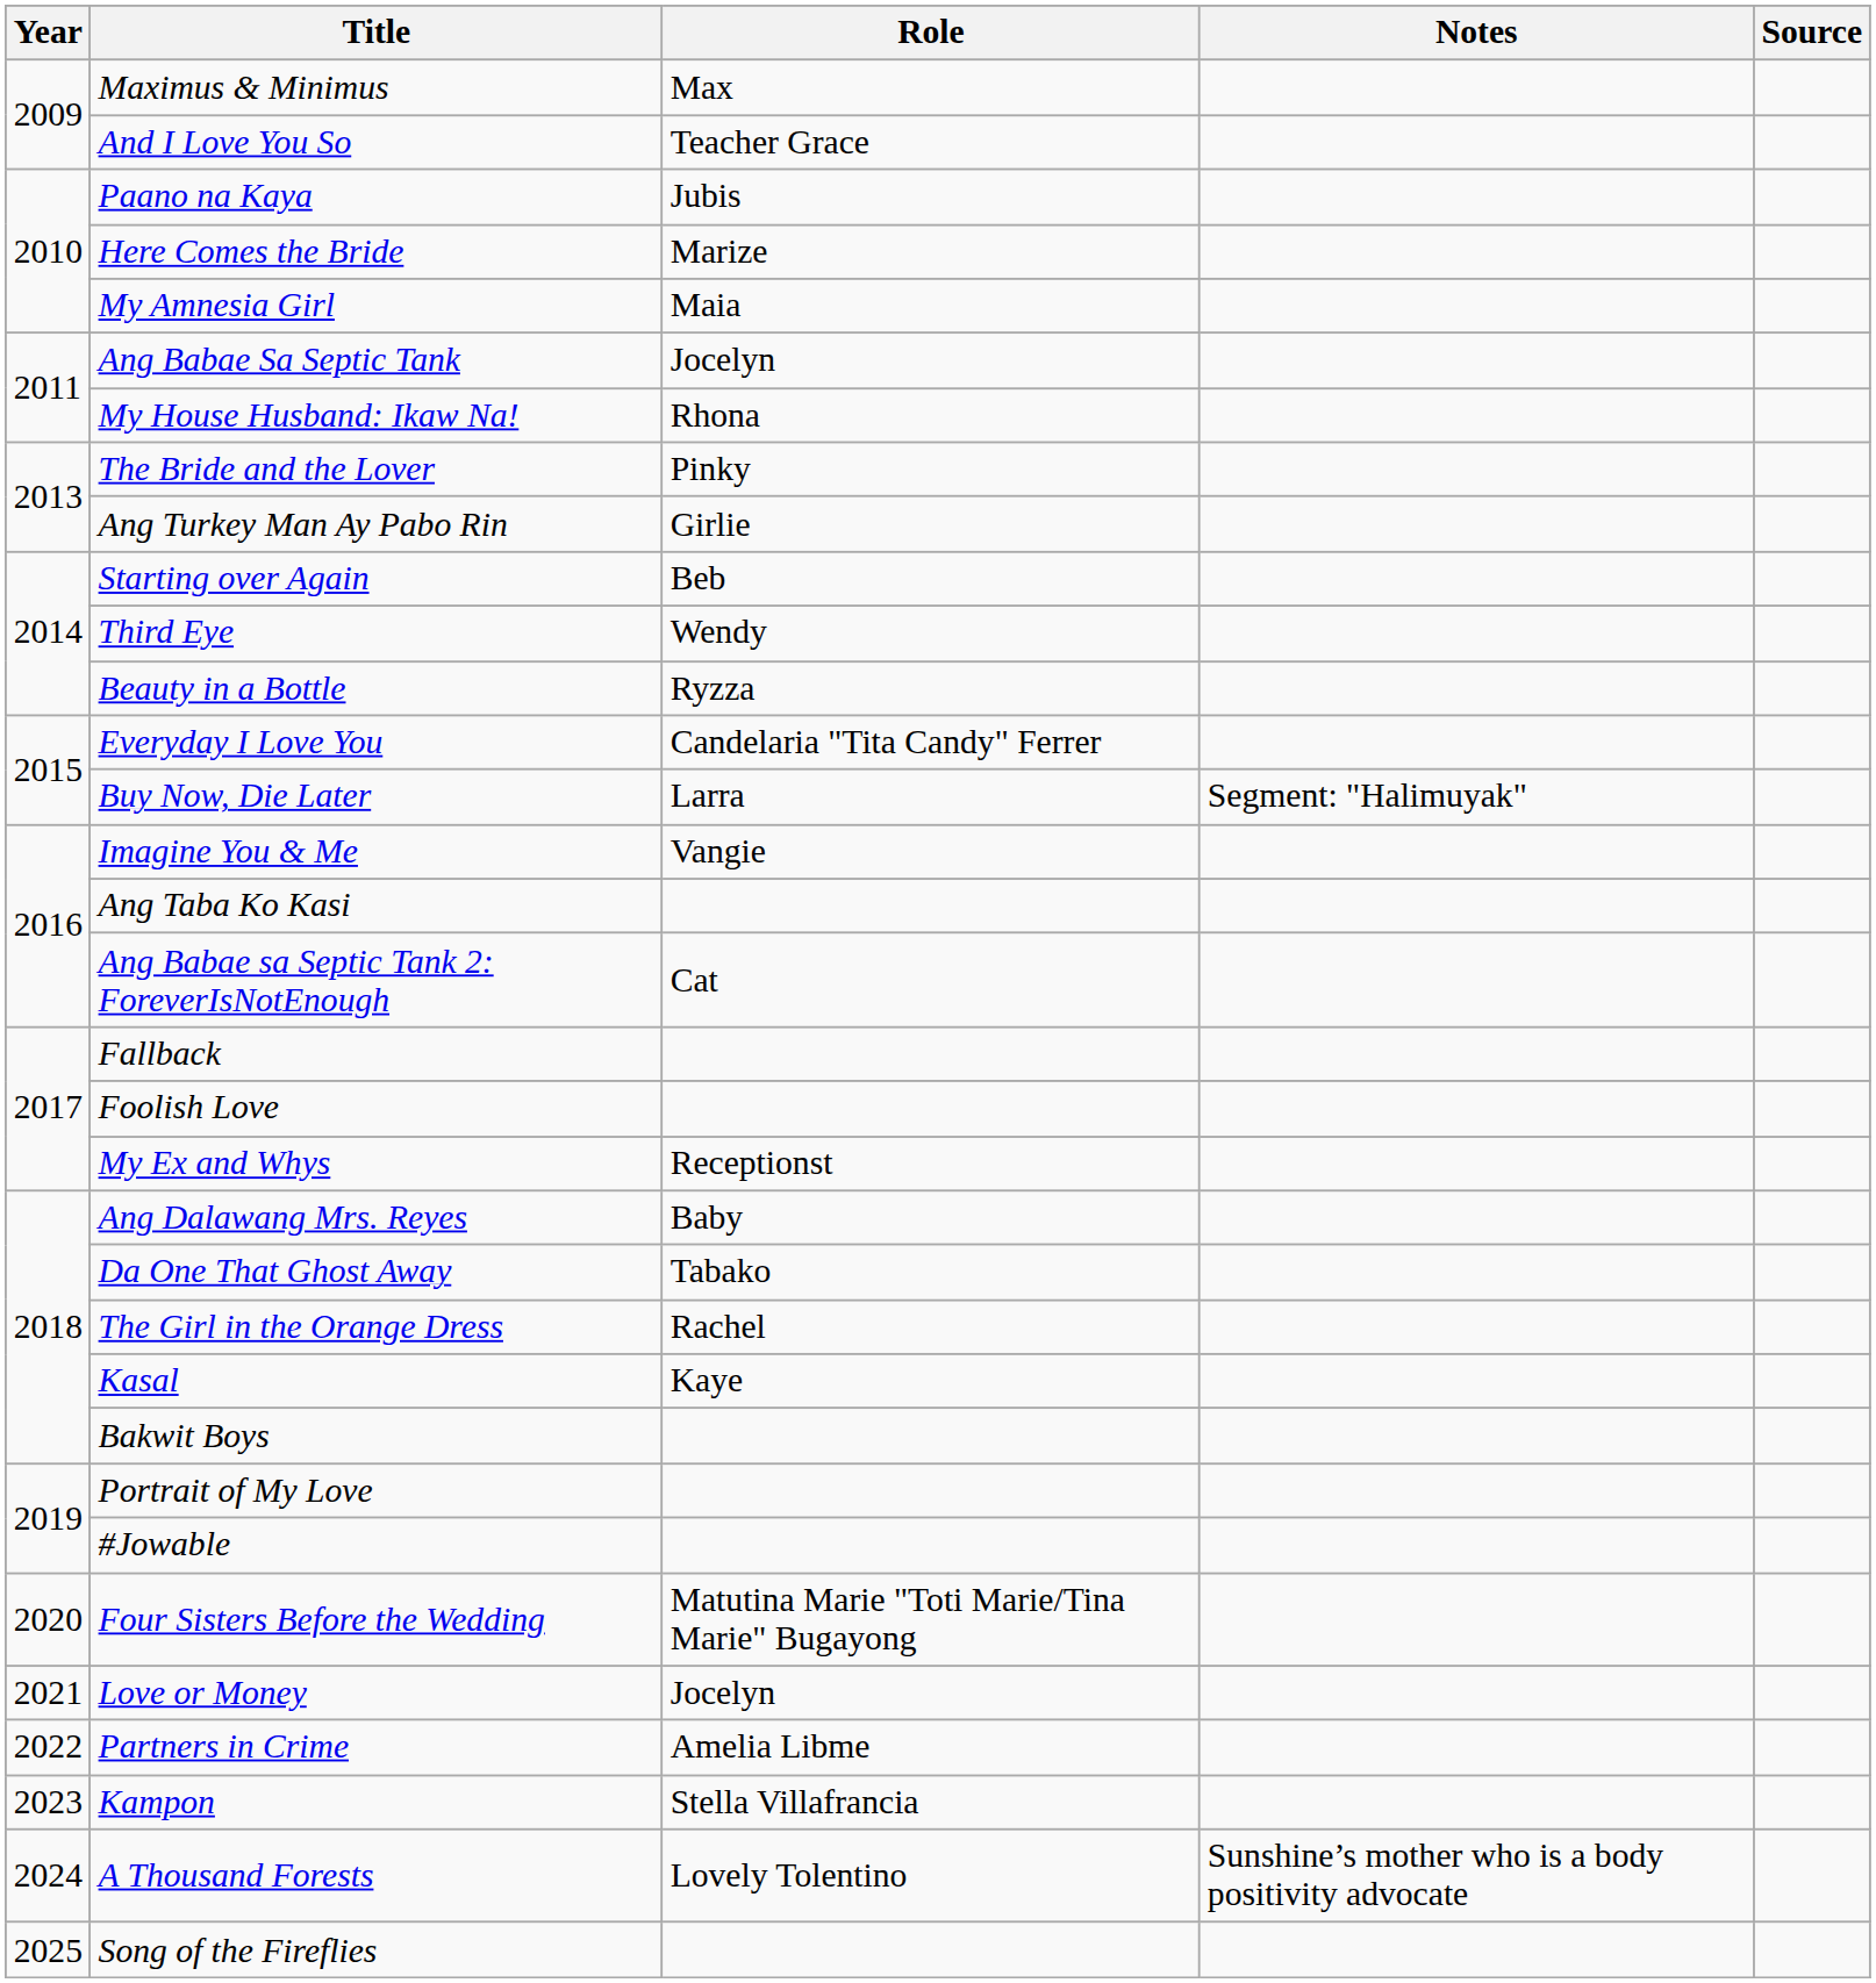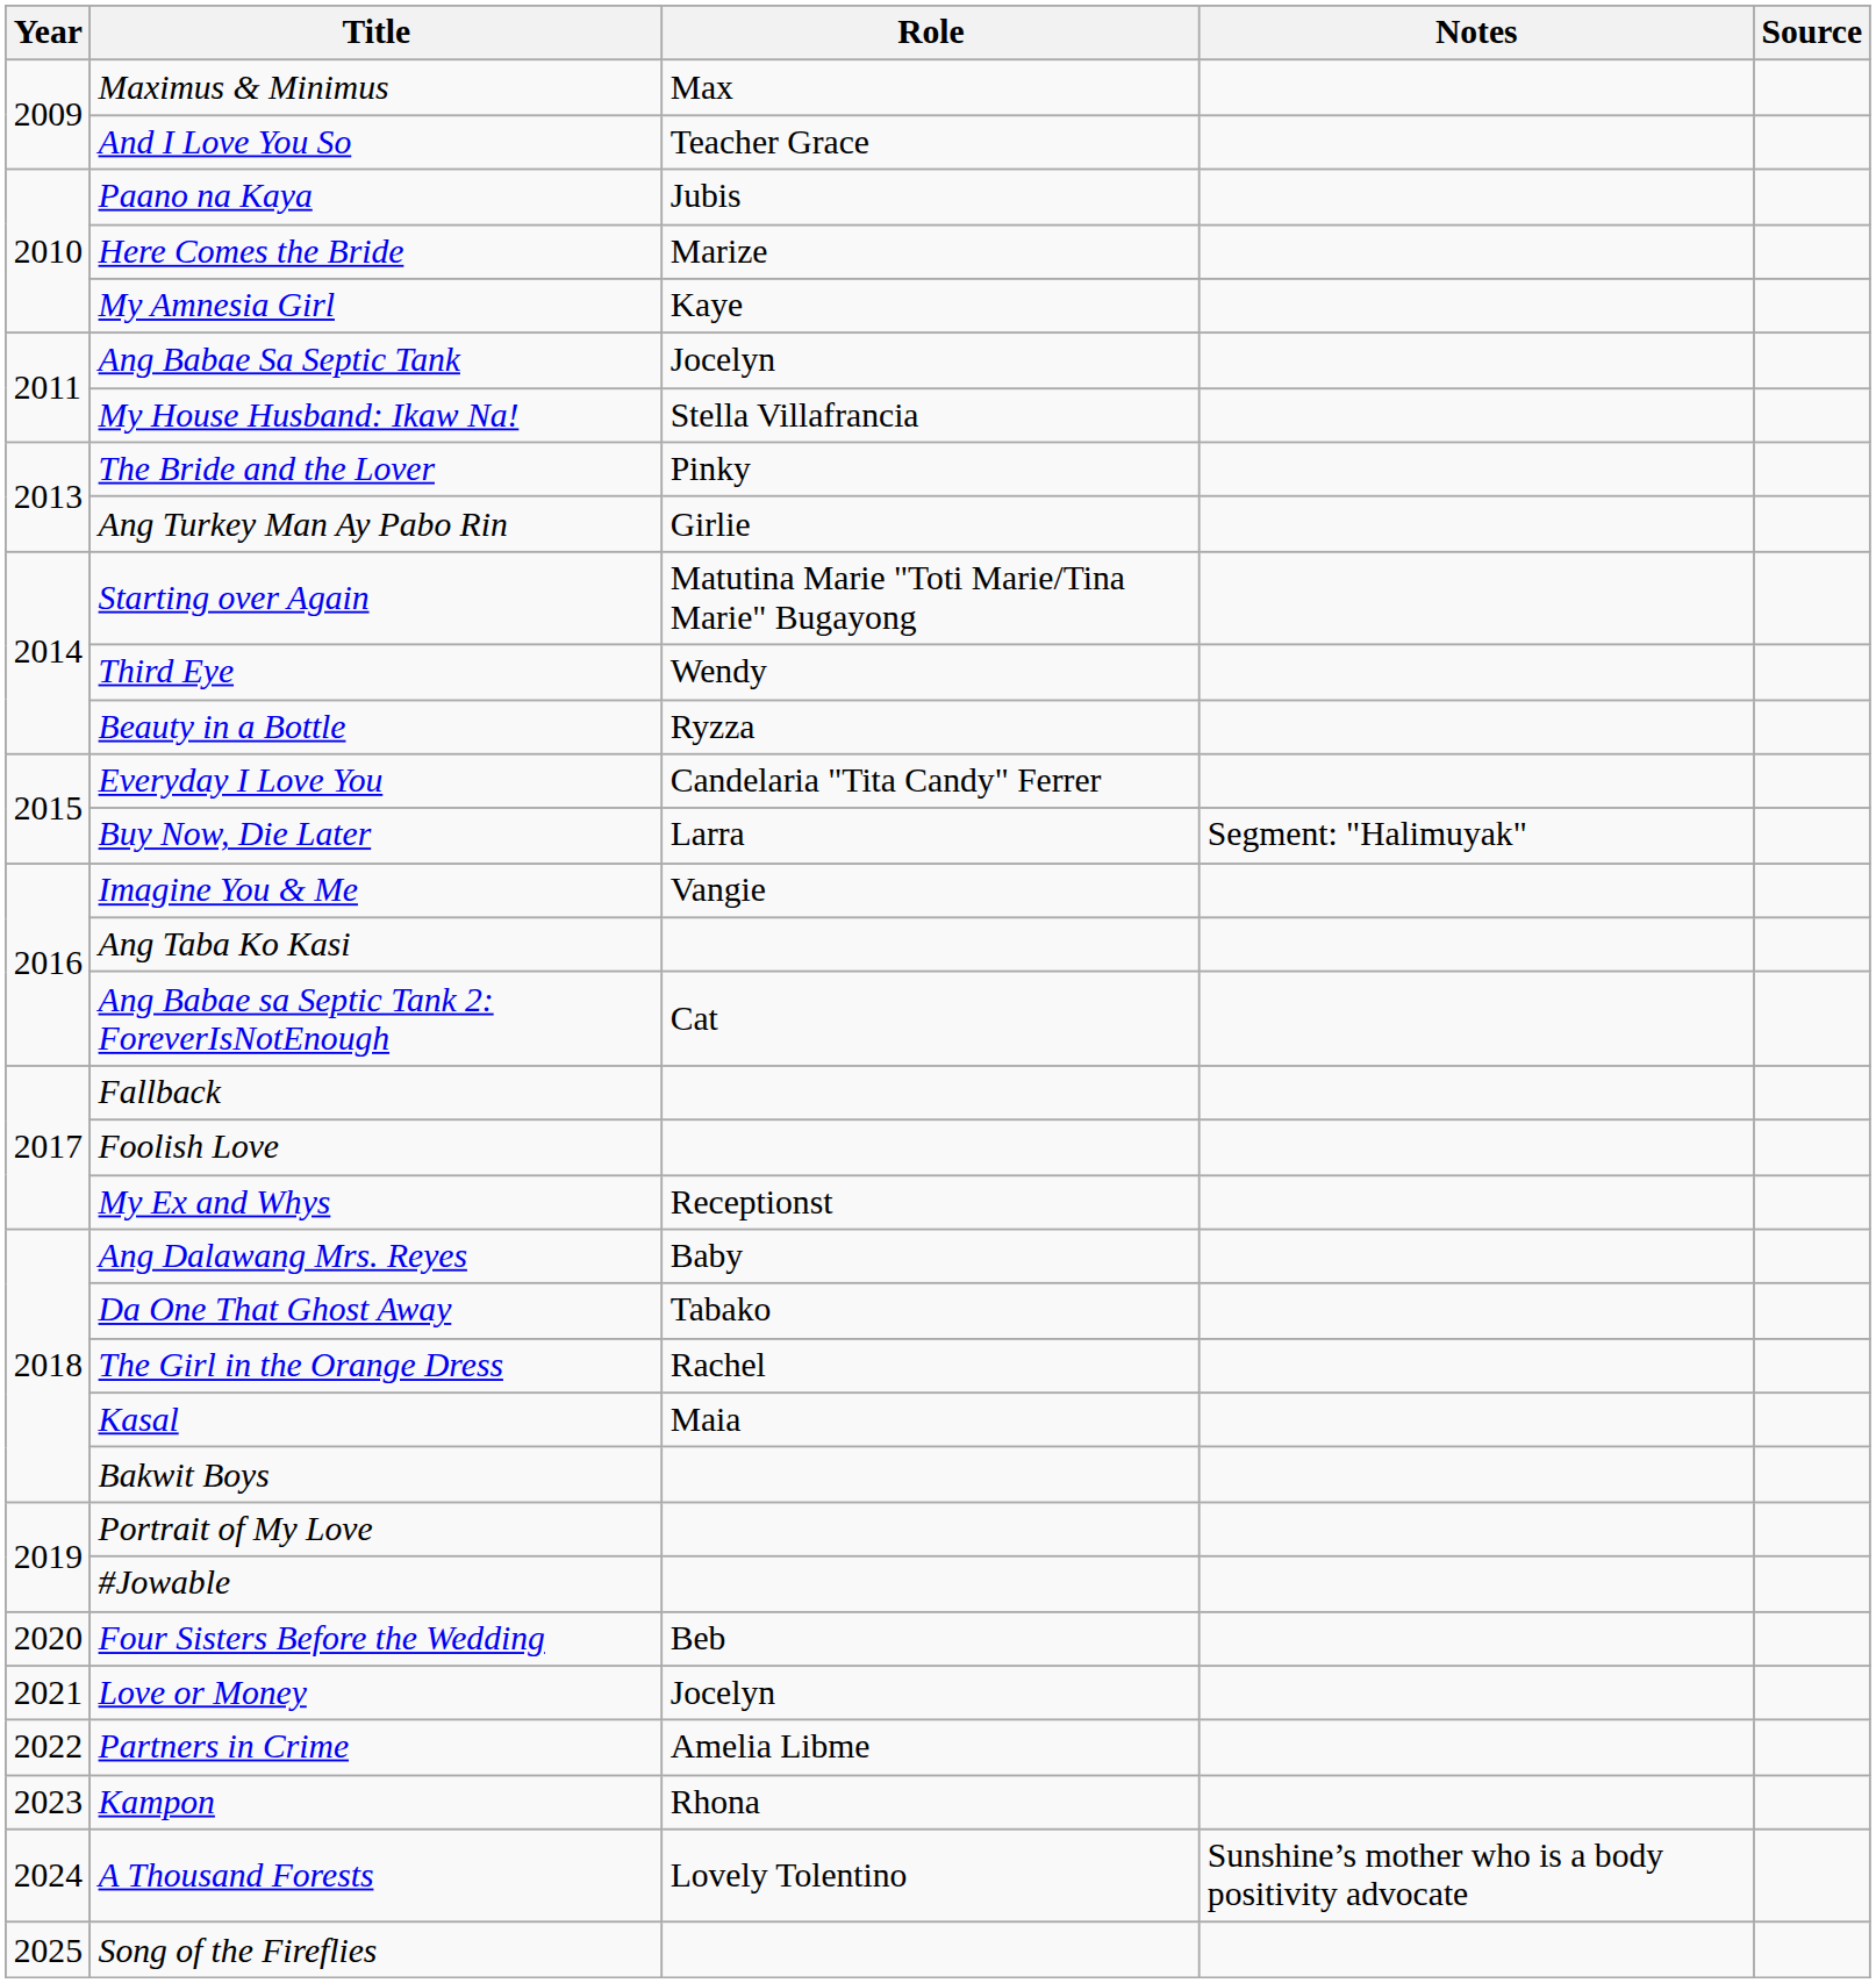 <table class="wikitable sortable">
 <tr>
 <th>Year</th>
 <th>Title</th>
 <th>Role</th>
 <th class="unsortable">Notes</th>
 <th>Source</th>
 </tr>
 <tr>
 <td rowspan="2">2009</td>
 <td><em>Maximus & Minimus</em></td>
 <td>Max</td>
 <td></td>
 <td></td>
 </tr>
 <tr>
 <td><em><a href='#'>And I Love You So</a></em></td>
 <td>Teacher Grace</td>
 <td></td>
 <td></td>
 </tr>
 <tr>
 <td rowspan="3">2010</td>
 <td><em><a href='#'>Paano na Kaya</a></em></td>
 <td>Jubis</td>
 <td></td>
 <td></td>
 </tr>
 <tr>
 <td><em><a href='#'>Here Comes the Bride</a></em></td>
 <td>Marize</td>
 <td></td>
 <td></td>
 </tr>
 <tr>
 <td><em><a href='#'>My Amnesia Girl</a></em></td>
-<td>Maia</td>
+<td>Kaye</td>
 <td></td>
 <td></td>
 </tr>
 <tr>
 <td rowspan="2">2011</td>
 <td><em><a href='#'>Ang Babae Sa Septic Tank</a></em></td>
 <td>Jocelyn</td>
 <td></td>
 <td></td>
 </tr>
 <tr>
 <td><em><a href='#'>My House Husband: Ikaw Na!</a></em></td>
-<td>Rhona</td>
+<td>Stella Villafrancia</td>
 <td></td>
 <td></td>
 </tr>
 <tr>
 <td rowspan="2">2013</td>
 <td><em><a href='#'>The Bride and the Lover</a></em></td>
 <td>Pinky</td>
 <td></td>
 <td></td>
 </tr>
 <tr>
 <td><em>Ang Turkey Man Ay Pabo Rin </em></td>
 <td>Girlie</td>
 <td></td>
 <td></td>
 </tr>
 <tr>
 <td rowspan="3">2014</td>
 <td><em><a href='#'>Starting over Again</a></em></td>
-<td>Beb</td>
+<td>Matutina Marie "Toti Marie/Tina Marie" Bugayong</td>
 <td></td>
 <td></td>
 </tr>
 <tr>
 <td><em><a href='#'>Third Eye</a></em></td>
 <td>Wendy</td>
 <td></td>
 <td></td>
 </tr>
 <tr>
 <td><em><a href='#'>Beauty in a Bottle</a></em></td>
 <td>Ryzza</td>
 <td></td>
 <td></td>
 </tr>
 <tr>
 <td rowspan="2">2015</td>
 <td><em><a href='#'>Everyday I Love You</a></em></td>
 <td>Candelaria "Tita Candy" Ferrer</td>
 <td></td>
 <td></td>
 </tr>
 <tr>
 <td><em><a href='#'>Buy Now, Die Later</a></em></td>
 <td>Larra</td>
 <td>Segment: "Halimuyak"</td>
 <td></td>
 </tr>
 <tr>
 <td rowspan="3">2016</td>
 <td><em><a href='#'>Imagine You & Me</a></em></td>
 <td>Vangie</td>
 <td></td>
 <td></td>
 </tr>
 <tr>
 <td><em>Ang Taba Ko Kasi</em></td>
 <td></td>
 <td></td>
 <td></td>
 </tr>
 <tr>
 <td><em><a href='#'>Ang Babae sa Septic Tank 2: ForeverIsNotEnough</a></em></td>
 <td>Cat</td>
 <td></td>
 <td></td>
 </tr>
 <tr>
 <td rowspan="3">2017</td>
 <td><em>Fallback</em></td>
 <td></td>
 <td></td>
 <td></td>
 </tr>
 <tr>
 <td><em>Foolish Love</em></td>
 <td></td>
 <td></td>
 <td></td>
 </tr>
 <tr>
 <td><em><a href='#'>My Ex and Whys</a></em></td>
 <td>Receptionst</td>
 <td></td>
 <td></td>
 </tr>
 <tr>
 <td rowspan="5">2018</td>
 <td><em><a href='#'>Ang Dalawang Mrs. Reyes</a></em></td>
 <td>Baby</td>
 <td></td>
 <td></td>
 </tr>
 <tr>
 <td><em><a href='#'>Da One That Ghost Away</a></em></td>
 <td>Tabako</td>
 <td></td>
 <td></td>
 </tr>
 <tr>
 <td><em><a href='#'>The Girl in the Orange Dress</a></em></td>
 <td>Rachel</td>
 <td></td>
 <td></td>
 </tr>
 <tr>
 <td><em><a href='#'>Kasal</a></em></td>
-<td>Kaye</td>
+<td>Maia</td>
 <td></td>
 <td></td>
 </tr>
 <tr>
 <td><em>Bakwit Boys</em></td>
 <td></td>
 <td></td>
 <td></td>
 </tr>
 <tr>
 <td rowspan="2">2019</td>
 <td><em>Portrait of My Love</em></td>
 <td></td>
 <td></td>
 <td></td>
 </tr>
 <tr>
 <td><em>#Jowable</em></td>
 <td></td>
 <td></td>
 <td></td>
 </tr>
 <tr>
 <td>2020</td>
 <td><em><a href='#'>Four Sisters Before the Wedding</a></em></td>
-<td>Matutina Marie "Toti Marie/Tina Marie" Bugayong</td>
+<td>Beb</td>
 <td></td>
 <td></td>
 </tr>
 <tr>
 <td>2021</td>
 <td><em><a href='#'>Love or Money</a></em></td>
 <td>Jocelyn</td>
 <td></td>
 <td></td>
 </tr>
 <tr>
 <td>2022</td>
 <td><em><a href='#'>Partners in Crime</a></em></td>
 <td>Amelia Libme</td>
 <td></td>
 <td></td>
 </tr>
 <tr>
 <td>2023</td>
 <td><em><a href='#'>Kampon</a></em></td>
-<td>Stella Villafrancia</td>
+<td>Rhona</td>
 <td></td>
 <td></td>
 </tr>
 <tr>
 <td>2024</td>
 <td><a href='#'><em>A Thousand Forests</em></a></td>
 <td>Lovely Tolentino</td>
 <td>Sunshine’s mother who is a body positivity advocate</td>
 <td></td>
 </tr>
 <tr>
 <td>2025</td>
 <td><em>Song of the Fireflies</em></td>
 <td></td>
 <td></td>
 <td></td>
 </tr>
 </table>
